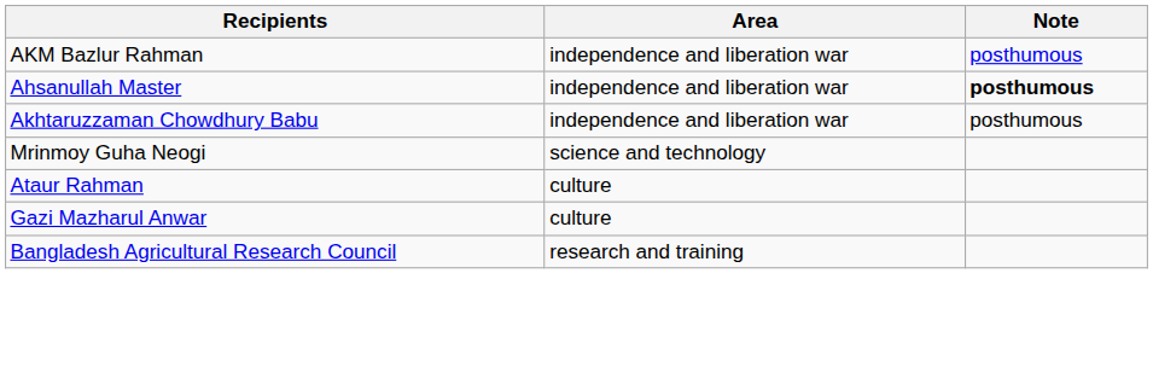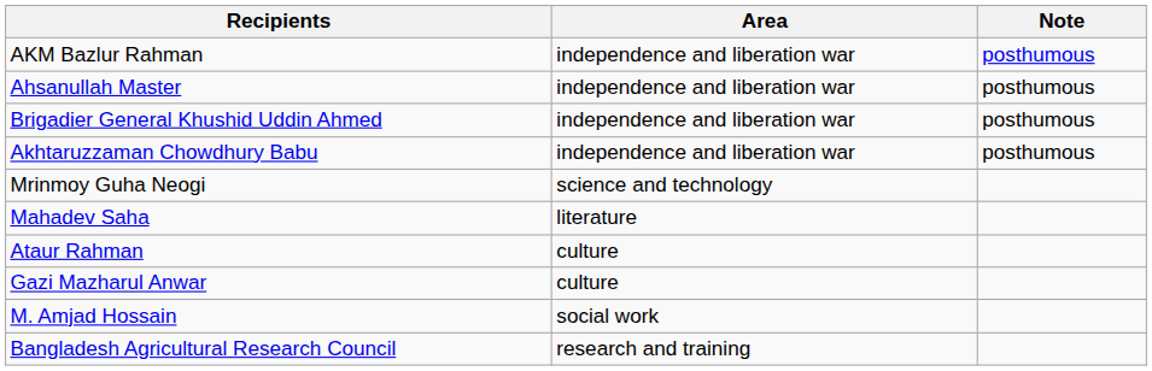 <table class="wikitable" style="width:70%;">
 <tr>
 <th>Recipients</th>
 <th>Area</th>
 <th>Note</th>
 </tr>
 <tr>
 <td>AKM Bazlur Rahman</td>
 <td>independence and liberation war</td>
 <td><a href='#'>posthumous</a></td>
 </tr>
 <tr>
 <td><a href='#'>Ahsanullah Master</a></td>
 <td>independence and liberation war</td>
-<td><strong>posthumous</strong></td>
+<td>posthumous</td>
+</tr>
+<tr>
+<td><a href='#'>Brigadier General Khushid Uddin Ahmed</a></td>
+<td>independence and liberation war</td>
+<td>posthumous</td>
 </tr>
 <tr>
 <td><a href='#'>Akhtaruzzaman Chowdhury Babu</a></td>
 <td>independence and liberation war</td>
 <td>posthumous</td>
 </tr>
 <tr>
 <td>Mrinmoy Guha Neogi</td>
 <td>science and technology</td>
+<td></td>
+</tr>
+<tr>
+<td><a href='#'>Mahadev Saha</a></td>
+<td>literature</td>
 <td></td>
 </tr>
 <tr>
 <td><a href='#'>Ataur Rahman</a></td>
 <td>culture</td>
 <td></td>
 </tr>
 <tr>
 <td><a href='#'>Gazi Mazharul Anwar</a></td>
 <td>culture</td>
 <td></td>
 </tr>
 <tr>
+<td><a href='#'>M. Amjad Hossain</a></td>
+<td>social work</td>
+<td></td>
+</tr>
+<tr>
 <td><a href='#'>Bangladesh Agricultural Research Council</a></td>
 <td>research and training</td>
 <td></td>
 </tr>
 </table>
